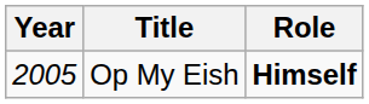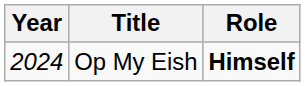 <table class="wikitable plainrowheaders" style="text-align:center;">
 <tr>
 <th rowspan="1" scope="col">Year</th>
 <th rowspan="1" scope="col">Title</th>
 <th rowspan="1" scope="col">Role</th>
 </tr>
 <tr>
-<td><em>2005</em></td>
+<td><em>2024</em></td>
 <td>Op My Eish</td>
 <td><strong>Himself</strong></td>
 </tr>
 </table>
